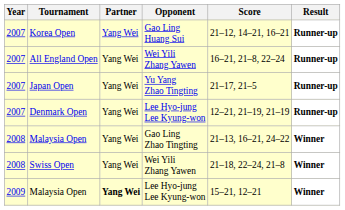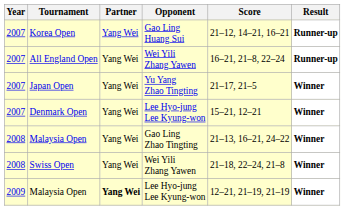 <table class="sortable wikitable" style="font-size: 90%;">
 <tr>
 <th>Year</th>
 <th>Tournament</th>
 <th>Partner</th>
 <th>Opponent</th>
 <th>Score</th>
 <th>Result</th>
 </tr>
 <tr style="background:#FFFFCC">
 <td align="center"><a href='#'>2007</a></td>
 <td align="left"><a href='#'>Korea Open</a></td>
 <td align="left"> <a href='#'>Yang Wei</a></td>
 <td align="left"> <a href='#'>Gao Ling</a> <br>  <a href='#'>Huang Sui</a></td>
 <td align="left">21–12, 14–21, 16–21</td>
 <td style="text-align:left; background:white"> <strong>Runner-up</strong></td>
 </tr>
 <tr style="background:#FFFFCC">
 <td align="center"><a href='#'>2007</a></td>
 <td align="left"><a href='#'>All England Open</a></td>
 <td align="left"> Yang Wei</td>
 <td align="left"> <a href='#'>Wei Yili</a> <br>  <a href='#'>Zhang Yawen</a></td>
 <td align="left">16–21, 21–8, 22–24</td>
 <td style="text-align:left; background:white"> <strong>Runner-up</strong></td>
 </tr>
 <tr style="background:#FFFFCC">
 <td align="center"><a href='#'>2007</a></td>
 <td align="left"><a href='#'>Japan Open</a></td>
 <td align="left"> Yang Wei</td>
 <td align="left"> <a href='#'>Yu Yang</a> <br>  <a href='#'>Zhao Tingting</a></td>
 <td align="left">21–17, 21–5</td>
-<td style="text-align:left; background:white"> <strong>Runner-up</strong></td>
+<td style="text-align:left; background:white"> <strong>Winner</strong></td>
 </tr>
 <tr style="background:#FFFFCC">
 <td align="center"><a href='#'>2007</a></td>
 <td align="left"><a href='#'>Denmark Open</a></td>
 <td align="left"> Yang Wei</td>
 <td align="left"> <a href='#'>Lee Hyo-jung</a> <br>  <a href='#'>Lee Kyung-won</a></td>
-<td align="left">12–21, 21–19, 21–19</td>
-<td style="text-align:left; background:white"> <strong>Runner-up</strong></td>
+<td align="left">15–21, 12–21</td>
+<td style="text-align:left; background:white"> <strong>Winner</strong></td>
 </tr>
 <tr style="background:#FFFFCC">
 <td align="center"><a href='#'>2008</a></td>
 <td align="left"><a href='#'>Malaysia Open</a></td>
 <td align="left"> Yang Wei</td>
 <td align="left"> Gao Ling <br>  Zhao Tingting</td>
 <td align="left">21–13, 16–21, 24–22</td>
 <td style="text-align:left; background:white"> <strong>Winner</strong></td>
 </tr>
 <tr style="background:#FFFFCC">
 <td align="center"><a href='#'>2008</a></td>
 <td align="left"><a href='#'>Swiss Open</a></td>
 <td align="left"> Yang Wei</td>
 <td align="left"> Wei Yili <br>  Zhang Yawen</td>
 <td align="left">21–18, 22–24, 21–8</td>
 <td style="text-align:left; background:white"> <strong>Winner</strong></td>
 </tr>
 <tr style="background:#FFFFCC">
 <td align="center"><a href='#'>2009</a></td>
 <td align="left">Malaysia Open</td>
 <td align="left"><strong> Yang Wei</strong></td>
 <td align="left"> Lee Hyo-jung <br>  Lee Kyung-won</td>
-<td align="left">15–21, 12–21</td>
+<td align="left">12–21, 21–19, 21–19</td>
 <td style="text-align:left; background:white"> <strong>Winner</strong></td>
 </tr>
 </table>
